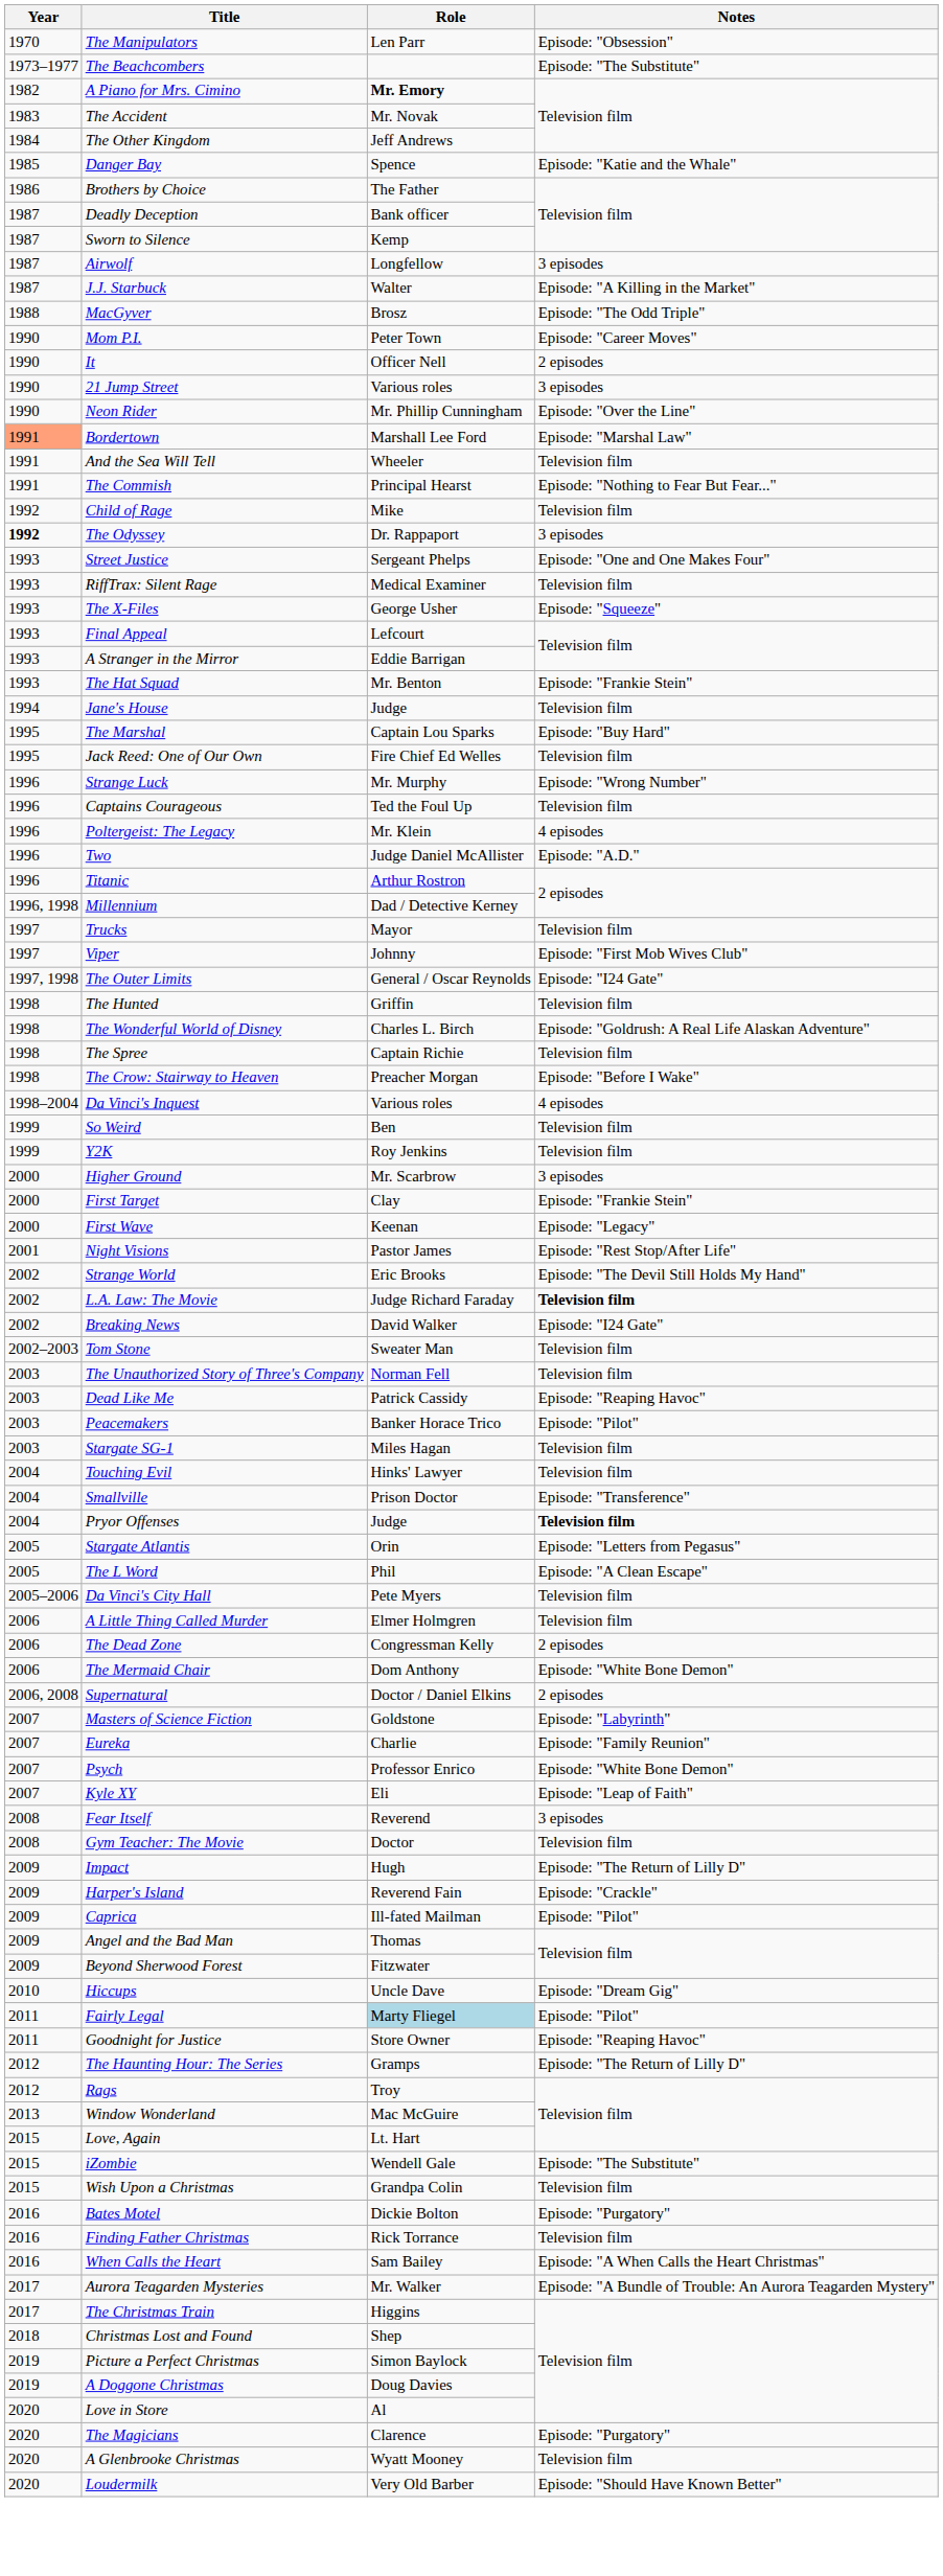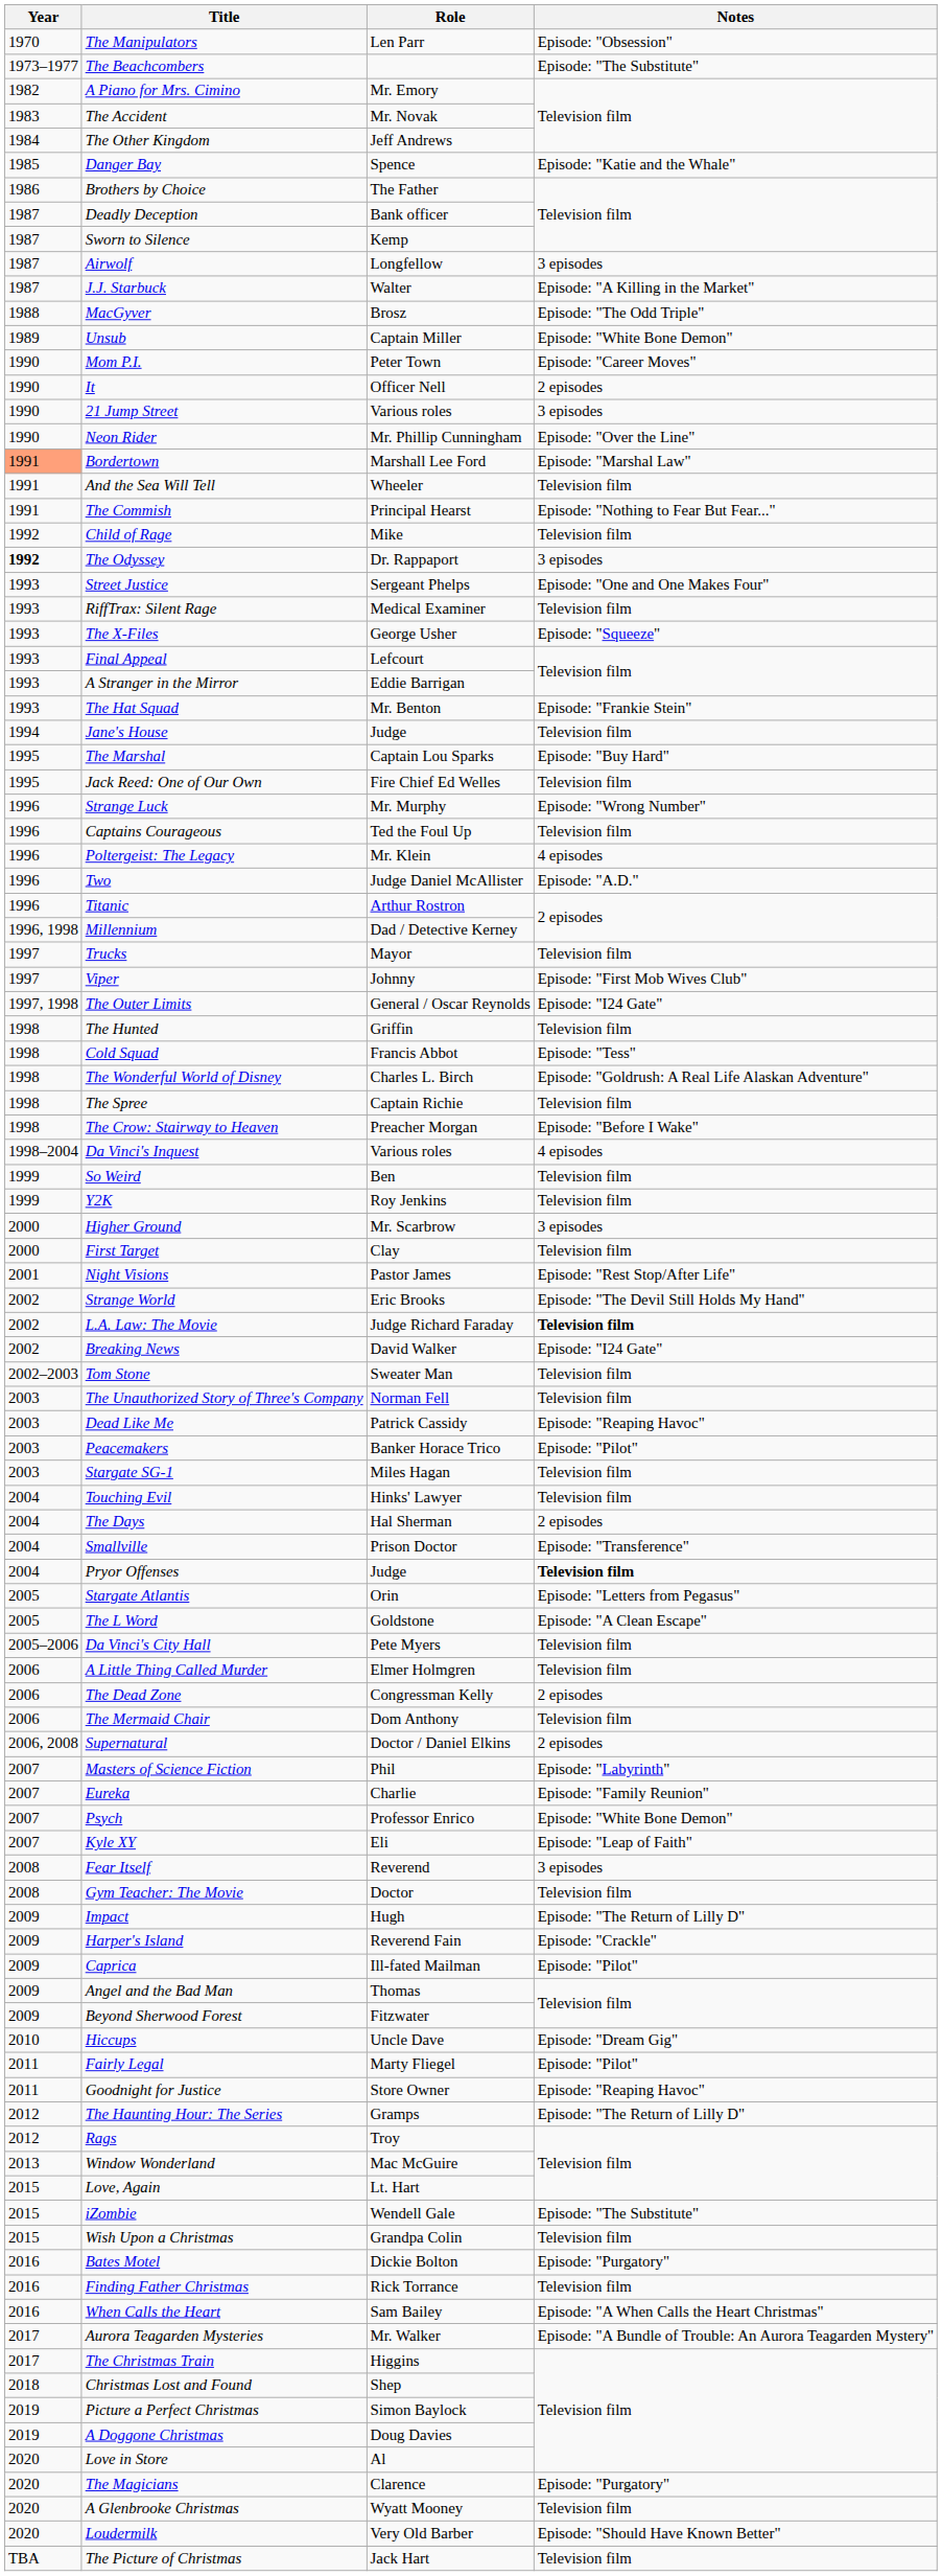 <table class="wikitable sortable">
 <tr>
 <th>Year</th>
 <th>Title</th>
 <th>Role</th>
 <th class="unsortable">Notes</th>
 </tr>
 <tr>
 <td>1970</td>
 <td data-sort-value="Manipulators, The"><em><a href='#'>The Manipulators</a></em></td>
 <td>Len Parr</td>
 <td>Episode: "Obsession"</td>
 </tr>
 <tr>
 <td>1973–1977</td>
 <td data-sort-value="Beachcombers, The"><em><a href='#'>The Beachcombers</a></em></td>
 <td></td>
 <td>Episode: "The Substitute"</td>
 </tr>
 <tr>
 <td>1982</td>
 <td data-sort-value="Piano for Mrs. Cimino, A"><em><a href='#'>A Piano for Mrs. Cimino</a></em></td>
-<td><strong>Mr. Emory</strong></td>
+<td>Mr. Emory</td>
 <td rowspan="3">Television film</td>
 </tr>
 <tr>
 <td>1983</td>
 <td data-sort-value="Accident, The"><em>The Accident</em></td>
 <td>Mr. Novak</td>
 </tr>
 <tr>
 <td>1984</td>
 <td data-sort-value="Other Kingdom, The"><em>The Other Kingdom</em></td>
 <td>Jeff Andrews</td>
 </tr>
 <tr>
 <td>1985</td>
 <td><em><a href='#'>Danger Bay</a></em></td>
 <td>Spence</td>
 <td>Episode: "Katie and the Whale"</td>
 </tr>
 <tr>
 <td>1986</td>
 <td><em>Brothers by Choice</em></td>
 <td>The Father</td>
 <td rowspan="3">Television film</td>
 </tr>
 <tr>
 <td>1987</td>
 <td><em>Deadly Deception</em></td>
 <td>Bank officer</td>
 </tr>
 <tr>
 <td>1987</td>
 <td><em>Sworn to Silence</em></td>
 <td>Kemp</td>
 </tr>
 <tr>
 <td>1987</td>
 <td><em><a href='#'>Airwolf</a></em></td>
 <td>Longfellow</td>
 <td>3 episodes</td>
 </tr>
 <tr>
 <td>1987</td>
 <td><em><a href='#'>J.J. Starbuck</a></em></td>
 <td>Walter</td>
 <td>Episode: "A Killing in the Market"</td>
 </tr>
 <tr>
 <td>1988</td>
 <td><a href='#'><em>MacGyver</em></a></td>
 <td>Brosz</td>
 <td>Episode: "The Odd Triple"</td>
+</tr>
+<tr>
+<td>1989</td>
+<td><a href='#'><em>Unsub</em></a></td>
+<td>Captain Miller</td>
+<td>Episode: "White Bone Demon"</td>
 </tr>
 <tr>
 <td>1990</td>
 <td><em><a href='#'>Mom P.I.</a></em></td>
 <td>Peter Town</td>
 <td>Episode: "Career Moves"</td>
 </tr>
 <tr>
 <td>1990</td>
 <td><a href='#'><em>It</em></a></td>
 <td>Officer Nell</td>
 <td>2 episodes</td>
 </tr>
 <tr>
 <td>1990</td>
 <td><em><a href='#'>21 Jump Street</a></em></td>
 <td>Various roles</td>
 <td>3 episodes</td>
 </tr>
 <tr>
 <td>1990</td>
 <td><em><a href='#'>Neon Rider</a></em></td>
 <td>Mr. Phillip Cunningham</td>
 <td>Episode: "Over the Line"</td>
 </tr>
 <tr>
 <td style="background: lightsalmon;">1991</td>
 <td><a href='#'><em>Bordertown</em></a></td>
 <td>Marshall Lee Ford</td>
 <td>Episode: "Marshal Law"</td>
 </tr>
 <tr>
 <td>1991</td>
 <td><em>And the Sea Will Tell</em></td>
 <td>Wheeler</td>
 <td>Television film</td>
 </tr>
 <tr>
 <td>1991</td>
 <td data-sort-value="Commish, The"><em><a href='#'>The Commish</a></em></td>
 <td>Principal Hearst</td>
 <td>Episode: "Nothing to Fear But Fear..."</td>
 </tr>
 <tr>
 <td>1992</td>
 <td><em><a href='#'>Child of Rage</a></em></td>
 <td>Mike</td>
 <td>Television film</td>
 </tr>
 <tr>
 <td><strong>1992</strong></td>
 <td data-sort-value="Odyssey, The"><a href='#'><em>The Odyssey</em></a></td>
 <td>Dr. Rappaport</td>
 <td>3 episodes</td>
 </tr>
 <tr>
 <td>1993</td>
 <td><em><a href='#'>Street Justice</a></em></td>
 <td>Sergeant Phelps</td>
 <td>Episode: "One and One Makes Four"</td>
 </tr>
 <tr>
 <td>1993</td>
 <td><em>RiffTrax: Silent Rage</em></td>
 <td>Medical Examiner</td>
 <td>Television film</td>
 </tr>
 <tr>
 <td>1993</td>
 <td data-sort-value="X-Files, The"><em><a href='#'>The X-Files</a></em></td>
 <td>George Usher</td>
 <td>Episode: "<a href='#'>Squeeze</a>"</td>
 </tr>
 <tr>
 <td>1993</td>
 <td><em><a href='#'>Final Appeal</a></em></td>
 <td>Lefcourt</td>
 <td rowspan="2">Television film</td>
 </tr>
 <tr>
 <td>1993</td>
 <td data-sort-value="Stranger in the Mirror, A"><em>A Stranger in the Mirror</em></td>
 <td>Eddie Barrigan</td>
 </tr>
 <tr>
 <td>1993</td>
 <td data-sort-value="Hat Squad, The"><em><a href='#'>The Hat Squad</a></em></td>
 <td>Mr. Benton</td>
 <td>Episode: "Frankie Stein"</td>
 </tr>
 <tr>
 <td>1994</td>
 <td><em><a href='#'>Jane's House</a></em></td>
 <td>Judge</td>
 <td>Television film</td>
 </tr>
 <tr>
 <td>1995</td>
 <td data-sort-value="Marshal, The"><em><a href='#'>The Marshal</a></em></td>
 <td>Captain Lou Sparks</td>
 <td>Episode: "Buy Hard"</td>
 </tr>
 <tr>
 <td>1995</td>
 <td><em>Jack Reed: One of Our Own</em></td>
 <td>Fire Chief Ed Welles</td>
 <td>Television film</td>
 </tr>
 <tr>
 <td>1996</td>
 <td><em><a href='#'>Strange Luck</a></em></td>
 <td>Mr. Murphy</td>
 <td>Episode: "Wrong Number"</td>
 </tr>
 <tr>
 <td>1996</td>
 <td><em>Captains Courageous</em></td>
 <td>Ted the Foul Up</td>
 <td>Television film</td>
 </tr>
 <tr>
 <td>1996</td>
 <td><em><a href='#'>Poltergeist: The Legacy</a></em></td>
 <td>Mr. Klein</td>
 <td>4 episodes</td>
 </tr>
 <tr>
 <td>1996</td>
 <td><a href='#'><em>Two</em></a></td>
 <td>Judge Daniel McAllister</td>
 <td>Episode: "A.D."</td>
 </tr>
 <tr>
 <td>1996</td>
 <td><a href='#'><em>Titanic</em></a></td>
 <td><a href='#'>Arthur Rostron</a></td>
 <td rowspan="2">2 episodes</td>
 </tr>
 <tr>
 <td>1996, 1998</td>
 <td><a href='#'><em>Millennium</em></a></td>
 <td>Dad / Detective Kerney</td>
 </tr>
 <tr>
 <td>1997</td>
 <td><a href='#'><em>Trucks</em></a></td>
 <td>Mayor</td>
 <td>Television film</td>
 </tr>
 <tr>
 <td>1997</td>
 <td><a href='#'><em>Viper</em></a></td>
 <td>Johnny</td>
 <td>Episode: "First Mob Wives Club"</td>
 </tr>
 <tr>
 <td>1997, 1998</td>
 <td data-sort-value="Outer Limits, The"><a href='#'><em>The Outer Limits</em></a></td>
 <td>General / Oscar Reynolds</td>
 <td>Episode: "I24 Gate"</td>
 </tr>
 <tr>
 <td>1998</td>
 <td data-sort-value="Hunted, The"><em>The Hunted</em></td>
 <td>Griffin</td>
 <td>Television film</td>
 </tr>
 <tr>
 <td>1998</td>
+<td><em><a href='#'>Cold Squad</a></em></td>
+<td>Francis Abbot</td>
+<td>Episode: "Tess"</td>
+</tr>
+<tr>
+<td>1998</td>
 <td data-sort-value="Wonderful World of Disney, The"><em><a href='#'>The Wonderful World of Disney</a></em></td>
 <td>Charles L. Birch</td>
 <td>Episode: "Goldrush: A Real Life Alaskan Adventure"</td>
 </tr>
 <tr>
 <td>1998</td>
 <td data-sort-value="Spree, The"><em>The Spree</em></td>
 <td>Captain Richie</td>
 <td>Television film</td>
 </tr>
 <tr>
 <td>1998</td>
 <td data-sort-value="Crow: Stairway to Heaven, The"><em><a href='#'>The Crow: Stairway to Heaven</a></em></td>
 <td>Preacher Morgan</td>
 <td>Episode: "Before I Wake"</td>
 </tr>
 <tr>
 <td>1998–2004</td>
 <td><em><a href='#'>Da Vinci's Inquest</a></em></td>
 <td>Various roles</td>
 <td>4 episodes</td>
 </tr>
 <tr>
 <td>1999</td>
 <td><em><a href='#'>So Weird</a></em></td>
 <td>Ben</td>
 <td>Television film</td>
 </tr>
 <tr>
 <td>1999</td>
 <td><a href='#'><em>Y2K</em></a></td>
 <td>Roy Jenkins</td>
 <td>Television film</td>
 </tr>
 <tr>
 <td>2000</td>
 <td><a href='#'><em>Higher Ground</em></a></td>
 <td>Mr. Scarbrow</td>
 <td>3 episodes</td>
 </tr>
 <tr>
 <td>2000</td>
 <td><em><a href='#'>First Target</a></em></td>
 <td>Clay</td>
-<td>Episode: "Frankie Stein"</td>
-</tr>
-<tr>
-<td>2000</td>
-<td><a href='#'><em>First Wave</em></a></td>
-<td>Keenan</td>
-<td>Episode: "Legacy"</td>
+<td>Television film</td>
 </tr>
 <tr>
 <td>2001</td>
 <td><a href='#'><em>Night Visions</em></a></td>
 <td>Pastor James</td>
 <td>Episode: "Rest Stop/After Life"</td>
 </tr>
 <tr>
 <td>2002</td>
 <td><em><a href='#'>Strange World</a></em></td>
 <td>Eric Brooks</td>
 <td>Episode: "The Devil Still Holds My Hand"</td>
 </tr>
 <tr>
 <td>2002</td>
 <td><em><a href='#'>L.A. Law: The Movie</a></em></td>
 <td>Judge Richard Faraday</td>
 <td><strong>Television film</strong></td>
 </tr>
 <tr>
 <td>2002</td>
 <td><a href='#'><em>Breaking News</em></a></td>
 <td>David Walker</td>
 <td>Episode: "I24 Gate"</td>
 </tr>
 <tr>
 <td>2002–2003</td>
 <td><a href='#'><em>Tom Stone</em></a></td>
 <td>Sweater Man</td>
 <td>Television film</td>
 </tr>
 <tr>
 <td>2003</td>
 <td><a href='#'><em>The Unauthorized Story of Three's Company</em></a></td>
 <td><a href='#'>Norman Fell</a></td>
 <td>Television film</td>
 </tr>
 <tr>
 <td>2003</td>
 <td><em><a href='#'>Dead Like Me</a></em></td>
 <td>Patrick Cassidy</td>
 <td>Episode: "Reaping Havoc"</td>
 </tr>
 <tr>
 <td>2003</td>
 <td><a href='#'><em>Peacemakers</em></a></td>
 <td>Banker Horace Trico</td>
 <td>Episode: "Pilot"</td>
 </tr>
 <tr>
 <td>2003</td>
 <td><em><a href='#'>Stargate SG-1</a></em></td>
 <td>Miles Hagan</td>
 <td>Television film</td>
 </tr>
 <tr>
 <td>2004</td>
 <td><a href='#'><em>Touching Evil</em></a></td>
 <td>Hinks' Lawyer</td>
 <td>Television film</td>
 </tr>
 <tr>
 <td>2004</td>
+<td data-sort-value="Days, The"><a href='#'><em>The Days</em></a></td>
+<td>Hal Sherman</td>
+<td>2 episodes</td>
+</tr>
+<tr>
+<td>2004</td>
 <td><em><a href='#'>Smallville</a></em></td>
 <td>Prison Doctor</td>
 <td>Episode: "Transference"</td>
 </tr>
 <tr>
 <td>2004</td>
 <td><em>Pryor Offenses</em></td>
 <td>Judge</td>
 <td><strong>Television film</strong></td>
 </tr>
 <tr>
 <td>2005</td>
 <td><em><a href='#'>Stargate Atlantis</a></em></td>
 <td>Orin</td>
 <td>Episode: "Letters from Pegasus"</td>
 </tr>
 <tr>
 <td>2005</td>
 <td data-sort-value="L Word, The"><em><a href='#'>The L Word</a></em></td>
-<td>Phil</td>
+<td>Goldstone</td>
 <td>Episode: "A Clean Escape"</td>
 </tr>
 <tr>
 <td>2005–2006</td>
 <td><em><a href='#'>Da Vinci's City Hall</a></em></td>
 <td>Pete Myers</td>
 <td>Television film</td>
 </tr>
 <tr>
 <td>2006</td>
 <td data-sort-value="Little Thing Called Murder, A"><em><a href='#'>A Little Thing Called Murder</a></em></td>
 <td>Elmer Holmgren</td>
 <td>Television film</td>
 </tr>
 <tr>
 <td>2006</td>
 <td data-sort-value="Dead Zone, The"><a href='#'><em>The Dead Zone</em></a></td>
 <td>Congressman Kelly</td>
 <td>2 episodes</td>
 </tr>
 <tr>
 <td>2006</td>
 <td data-sort-value="Mermaid Chair, The"><a href='#'><em>The Mermaid Chair</em></a></td>
 <td>Dom Anthony</td>
-<td>Episode: "White Bone Demon"</td>
+<td>Television film</td>
 </tr>
 <tr>
 <td>2006, 2008</td>
 <td><a href='#'><em>Supernatural</em></a></td>
 <td>Doctor / Daniel Elkins</td>
 <td>2 episodes</td>
 </tr>
 <tr>
 <td>2007</td>
 <td><em><a href='#'>Masters of Science Fiction</a></em></td>
-<td>Goldstone</td>
+<td>Phil</td>
 <td>Episode: "<a href='#'>Labyrinth</a>"</td>
 </tr>
 <tr>
 <td>2007</td>
 <td><a href='#'><em>Eureka</em></a></td>
 <td>Charlie</td>
 <td>Episode: "Family Reunion"</td>
 </tr>
 <tr>
 <td>2007</td>
 <td><em><a href='#'>Psych</a></em></td>
 <td>Professor Enrico</td>
 <td>Episode: "White Bone Demon"</td>
 </tr>
 <tr>
 <td>2007</td>
 <td><em><a href='#'>Kyle XY</a></em></td>
 <td>Eli</td>
 <td>Episode: "Leap of Faith"</td>
 </tr>
 <tr>
 <td>2008</td>
 <td><a href='#'><em>Fear Itself</em></a></td>
 <td>Reverend</td>
 <td>3 episodes</td>
 </tr>
 <tr>
 <td>2008</td>
 <td><em><a href='#'>Gym Teacher: The Movie</a></em></td>
 <td>Doctor</td>
 <td>Television film</td>
 </tr>
 <tr>
 <td>2009</td>
 <td><a href='#'><em>Impact</em></a></td>
 <td>Hugh</td>
 <td>Episode: "The Return of Lilly D"</td>
 </tr>
 <tr>
 <td>2009</td>
 <td><em><a href='#'>Harper's Island</a></em></td>
 <td>Reverend Fain</td>
 <td>Episode: "Crackle"</td>
 </tr>
 <tr>
 <td>2009</td>
 <td><em><a href='#'>Caprica</a></em></td>
 <td>Ill-fated Mailman</td>
 <td>Episode: "Pilot"</td>
 </tr>
 <tr>
 <td>2009</td>
 <td><em>Angel and the Bad Man</em></td>
 <td>Thomas</td>
 <td rowspan="2">Television film</td>
 </tr>
 <tr>
 <td>2009</td>
 <td><em>Beyond Sherwood Forest</em></td>
 <td>Fitzwater</td>
 </tr>
 <tr>
 <td>2010</td>
 <td><a href='#'><em>Hiccups</em></a></td>
 <td>Uncle Dave</td>
 <td>Episode: "Dream Gig"</td>
 </tr>
 <tr>
 <td>2011</td>
 <td><em><a href='#'>Fairly Legal</a></em></td>
-<td style="background: lightblue;">Marty Fliegel</td>
+<td>Marty Fliegel</td>
 <td>Episode: "Pilot"</td>
 </tr>
 <tr>
 <td>2011</td>
 <td><em>Goodnight for Justice</em></td>
 <td>Store Owner</td>
 <td>Episode: "Reaping Havoc"</td>
 </tr>
 <tr>
 <td>2012</td>
 <td data-sort-value="Haunting Hour: The Series, The"><em><a href='#'>The Haunting Hour: The Series</a></em></td>
 <td>Gramps</td>
 <td>Episode: "The Return of Lilly D"</td>
 </tr>
 <tr>
 <td>2012</td>
 <td><a href='#'><em>Rags</em></a></td>
 <td>Troy</td>
 <td rowspan="3">Television film</td>
 </tr>
 <tr>
 <td>2013</td>
 <td><em>Window Wonderland</em></td>
 <td>Mac McGuire</td>
 </tr>
 <tr>
 <td>2015</td>
 <td><em>Love, Again</em></td>
 <td>Lt. Hart</td>
 </tr>
 <tr>
 <td>2015</td>
 <td><a href='#'><em>iZombie</em></a></td>
 <td>Wendell Gale</td>
 <td>Episode: "The Substitute"</td>
 </tr>
 <tr>
 <td>2015</td>
 <td><em>Wish Upon a Christmas</em></td>
 <td>Grandpa Colin</td>
 <td>Television film</td>
 </tr>
 <tr>
 <td>2016</td>
 <td><a href='#'><em>Bates Motel</em></a></td>
 <td>Dickie Bolton</td>
 <td>Episode: "Purgatory"</td>
 </tr>
 <tr>
 <td>2016</td>
 <td><em><a href='#'>Finding Father Christmas</a></em></td>
 <td>Rick Torrance</td>
 <td>Television film</td>
 </tr>
 <tr>
 <td>2016</td>
 <td><em><a href='#'>When Calls the Heart</a></em></td>
 <td>Sam Bailey</td>
 <td>Episode: "A When Calls the Heart Christmas"</td>
 </tr>
 <tr>
 <td>2017</td>
 <td><em>Aurora Teagarden Mysteries</em></td>
 <td>Mr. Walker</td>
 <td>Episode: "A  Bundle of Trouble: An Aurora Teagarden Mystery"</td>
 </tr>
 <tr>
 <td>2017</td>
 <td data-sort-value="Christmas Train, The"><em><a href='#'>The Christmas Train</a></em></td>
 <td>Higgins</td>
 <td rowspan="5">Television film</td>
 </tr>
 <tr>
 <td>2018</td>
 <td><em>Christmas Lost and Found</em></td>
 <td>Shep</td>
 </tr>
 <tr>
 <td>2019</td>
 <td><em>Picture a Perfect Christmas</em></td>
 <td>Simon Baylock</td>
 </tr>
 <tr>
 <td>2019</td>
 <td data-sort-value="Doggone Christmas, A"><em><a href='#'>A Doggone Christmas</a></em></td>
 <td>Doug Davies</td>
 </tr>
 <tr>
 <td>2020</td>
 <td><em>Love in Store</em></td>
 <td>Al</td>
 </tr>
 <tr>
 <td>2020</td>
 <td data-sort-value="Magicians, The"><a href='#'><em>The Magicians</em></a></td>
 <td>Clarence</td>
 <td>Episode: "Purgatory"</td>
 </tr>
 <tr>
 <td>2020</td>
 <td data-sort-value="Glenbrooke Christmas, A"><em>A Glenbrooke Christmas</em></td>
 <td>Wyatt Mooney</td>
 <td>Television film</td>
 </tr>
 <tr>
 <td>2020</td>
 <td><a href='#'><em>Loudermilk</em></a></td>
 <td>Very Old Barber</td>
 <td>Episode: "Should Have Known Better"</td>
 </tr>
+<tr>
+<td>TBA</td>
+<td data-sort-value="Picture of Christmas, The"><em>The Picture of Christmas</em></td>
+<td>Jack Hart</td>
+<td>Television film</td>
+</tr>
 </table>
